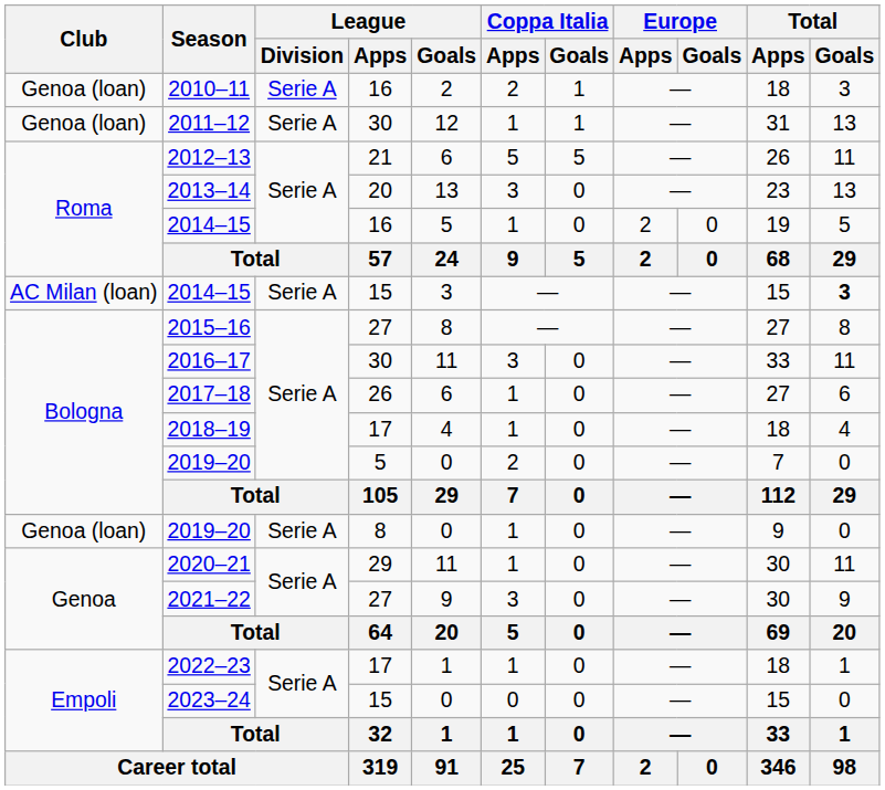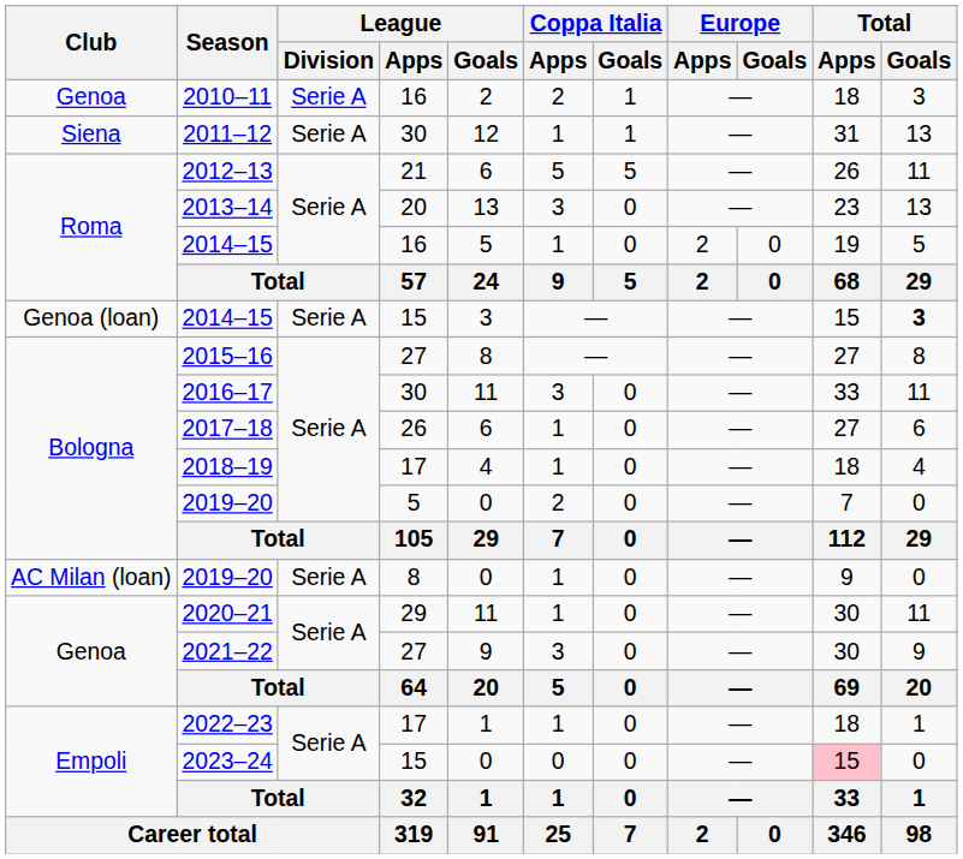 <table class="wikitable" style="text-align:center">
 <tr>
 <th rowspan="2">Club</th>
 <th rowspan="2">Season</th>
 <th colspan="3">League</th>
 <th colspan="2"><a href='#'>Coppa Italia</a></th>
 <th colspan="2"><a href='#'>Europe</a></th>
 <th colspan="2">Total</th>
 </tr>
 <tr>
 <th>Division</th>
 <th>Apps</th>
 <th>Goals</th>
 <th>Apps</th>
 <th>Goals</th>
 <th>Apps</th>
 <th>Goals</th>
 <th>Apps</th>
 <th>Goals</th>
 </tr>
 <tr>
-<td>Genoa (loan)</td>
+<td><a href='#'>Genoa</a></td>
 <td><a href='#'>2010–11</a></td>
 <td><a href='#'>Serie A</a></td>
 <td>16</td>
 <td>2</td>
 <td>2</td>
 <td>1</td>
 <td colspan="2">—</td>
 <td>18</td>
 <td>3</td>
 </tr>
 <tr>
-<td>Genoa (loan)</td>
+<td><a href='#'>Siena</a></td>
 <td><a href='#'>2011–12</a></td>
 <td>Serie A</td>
 <td>30</td>
 <td>12</td>
 <td>1</td>
 <td>1</td>
 <td colspan="2">—</td>
 <td>31</td>
 <td>13</td>
 </tr>
 <tr>
 <td rowspan="4"><a href='#'>Roma</a></td>
 <td><a href='#'>2012–13</a></td>
 <td rowspan="3">Serie A</td>
 <td>21</td>
 <td>6</td>
 <td>5</td>
 <td>5</td>
 <td colspan="2">—</td>
 <td>26</td>
 <td>11</td>
 </tr>
 <tr>
 <td><a href='#'>2013–14</a></td>
 <td>20</td>
 <td>13</td>
 <td>3</td>
 <td>0</td>
 <td colspan="2">—</td>
 <td>23</td>
 <td>13</td>
 </tr>
 <tr>
 <td><a href='#'>2014–15</a></td>
 <td>16</td>
 <td>5</td>
 <td>1</td>
 <td>0</td>
 <td>2</td>
 <td>0</td>
 <td>19</td>
 <td>5</td>
 </tr>
 <tr>
 <th colspan="2">Total</th>
 <th>57</th>
 <th>24</th>
 <th>9</th>
 <th>5</th>
 <th>2</th>
 <th>0</th>
 <th>68</th>
 <th>29</th>
 </tr>
 <tr>
-<td><a href='#'>AC Milan</a> (loan)</td>
+<td>Genoa (loan)</td>
 <td><a href='#'>2014–15</a></td>
 <td>Serie A</td>
 <td>15</td>
 <td>3</td>
 <td colspan="2">—</td>
 <td colspan="2">—</td>
 <td>15</td>
 <td><strong>3</strong></td>
 </tr>
 <tr>
 <td rowspan="6"><a href='#'>Bologna</a></td>
 <td><a href='#'>2015–16</a></td>
 <td rowspan="5">Serie A</td>
 <td>27</td>
 <td>8</td>
 <td colspan="2">—</td>
 <td colspan="2">—</td>
 <td>27</td>
 <td>8</td>
 </tr>
 <tr>
 <td><a href='#'>2016–17</a></td>
 <td>30</td>
 <td>11</td>
 <td>3</td>
 <td>0</td>
 <td colspan="2">—</td>
 <td>33</td>
 <td>11</td>
 </tr>
 <tr>
 <td><a href='#'>2017–18</a></td>
 <td>26</td>
 <td>6</td>
 <td>1</td>
 <td>0</td>
 <td colspan="2">—</td>
 <td>27</td>
 <td>6</td>
 </tr>
 <tr>
 <td><a href='#'>2018–19</a></td>
 <td>17</td>
 <td>4</td>
 <td>1</td>
 <td>0</td>
 <td colspan="2">—</td>
 <td>18</td>
 <td>4</td>
 </tr>
 <tr>
 <td><a href='#'>2019–20</a></td>
 <td>5</td>
 <td>0</td>
 <td>2</td>
 <td>0</td>
 <td colspan="2">—</td>
 <td>7</td>
 <td>0</td>
 </tr>
 <tr>
 <th colspan="2">Total</th>
 <th>105</th>
 <th>29</th>
 <th>7</th>
 <th>0</th>
 <th colspan="2">—</th>
 <th>112</th>
 <th>29</th>
 </tr>
 <tr>
-<td>Genoa (loan)</td>
+<td><a href='#'>AC Milan</a> (loan)</td>
 <td><a href='#'>2019–20</a></td>
 <td>Serie A</td>
 <td>8</td>
 <td>0</td>
 <td>1</td>
 <td>0</td>
 <td colspan="2">—</td>
 <td>9</td>
 <td>0</td>
 </tr>
 <tr>
 <td rowspan="3">Genoa</td>
 <td><a href='#'>2020–21</a></td>
 <td rowspan="2">Serie A</td>
 <td>29</td>
 <td>11</td>
 <td>1</td>
 <td>0</td>
 <td colspan="2">—</td>
 <td>30</td>
 <td>11</td>
 </tr>
 <tr>
 <td><a href='#'>2021–22</a></td>
 <td>27</td>
 <td>9</td>
 <td>3</td>
 <td>0</td>
 <td colspan="2">—</td>
 <td>30</td>
 <td>9</td>
 </tr>
 <tr>
 <th colspan="2">Total</th>
 <th>64</th>
 <th>20</th>
 <th>5</th>
 <th>0</th>
 <th colspan="2">—</th>
 <th>69</th>
 <th>20</th>
 </tr>
 <tr>
 <td rowspan="3"><a href='#'>Empoli</a></td>
 <td><a href='#'>2022–23</a></td>
 <td rowspan="2">Serie A</td>
 <td>17</td>
 <td>1</td>
 <td>1</td>
 <td>0</td>
 <td colspan="2">—</td>
 <td>18</td>
 <td>1</td>
 </tr>
 <tr>
 <td><a href='#'>2023–24</a></td>
 <td>15</td>
 <td>0</td>
 <td>0</td>
 <td>0</td>
 <td colspan="2">—</td>
-<td>15</td>
+<td style="background: pink;">15</td>
 <td>0</td>
 </tr>
 <tr>
 <th colspan="2">Total</th>
 <th>32</th>
 <th>1</th>
 <th>1</th>
 <th>0</th>
 <th colspan="2">—</th>
 <th>33</th>
 <th>1</th>
 </tr>
 <tr>
 <th colspan="3">Career total</th>
 <th>319</th>
 <th>91</th>
 <th>25</th>
 <th>7</th>
 <th>2</th>
 <th>0</th>
 <th>346</th>
 <th>98</th>
 </tr>
 </table>
